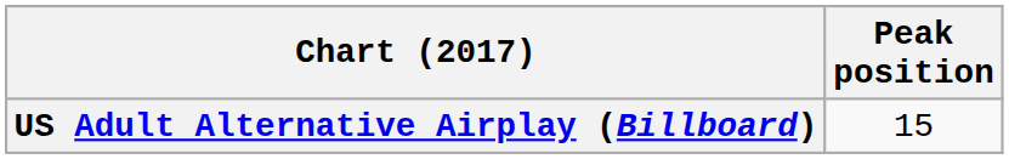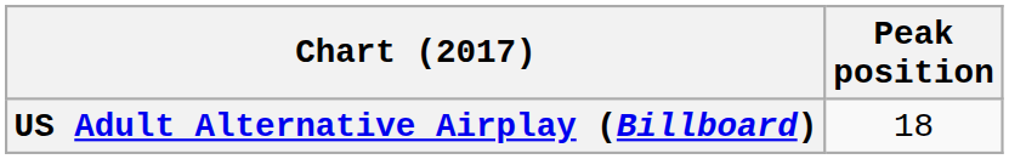 <table class="wikitable plainrowheaders" style="text-align:center;">
 <tr>
 <th scope="col">Chart (2017)</th>
 <th scope="col">Peak<br>position</th>
 </tr>
 <tr>
 <th scope="row">US <a href='#'>Adult Alternative Airplay</a> (<a href='#'><em>Billboard</em></a>)</th>
-<td>15</td>
+<td>18</td>
 </tr>
 </table>
